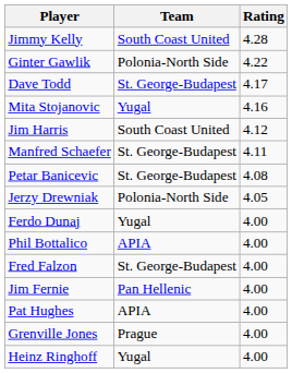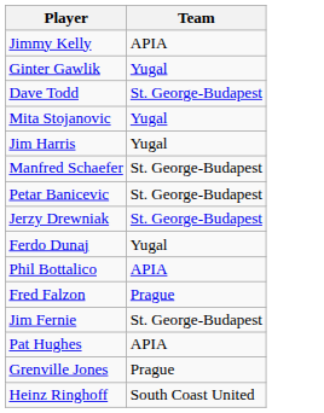 <table class="wikitable defaultcenter col3right">
 <tr>
 <th>Player</th>
 <th>Team</th>
-<th>Rating</th>
 </tr>
 <tr>
 <td><a href='#'>Jimmy Kelly</a></td>
-<td><a href='#'>South Coast United</a></td>
-<td>4.28</td>
+<td>APIA</td>
 </tr>
 <tr>
 <td><a href='#'>Ginter Gawlik</a></td>
-<td>Polonia-North Side</td>
-<td>4.22</td>
+<td><a href='#'>Yugal</a></td>
 </tr>
 <tr>
 <td><a href='#'>Dave Todd</a></td>
 <td><a href='#'>St. George-Budapest</a></td>
-<td>4.17</td>
 </tr>
 <tr>
 <td><a href='#'>Mita Stojanovic</a></td>
 <td><a href='#'>Yugal</a></td>
-<td>4.16</td>
 </tr>
 <tr>
 <td><a href='#'>Jim Harris</a></td>
-<td>South Coast United</td>
-<td>4.12</td>
+<td>Yugal</td>
 </tr>
 <tr>
 <td><a href='#'>Manfred Schaefer</a></td>
 <td>St. George-Budapest</td>
-<td>4.11</td>
 </tr>
 <tr>
 <td><a href='#'>Petar Banicevic</a></td>
 <td>St. George-Budapest</td>
-<td>4.08</td>
 </tr>
 <tr>
 <td><a href='#'>Jerzy Drewniak</a></td>
-<td>Polonia-North Side</td>
-<td>4.05</td>
+<td><a href='#'>St. George-Budapest</a></td>
 </tr>
 <tr>
 <td><a href='#'>Ferdo Dunaj</a></td>
 <td>Yugal</td>
-<td>4.00</td>
 </tr>
 <tr>
 <td><a href='#'>Phil Bottalico</a></td>
 <td><a href='#'>APIA</a></td>
-<td>4.00</td>
 </tr>
 <tr>
 <td><a href='#'>Fred Falzon</a></td>
-<td>St. George-Budapest</td>
-<td>4.00</td>
+<td><a href='#'>Prague</a></td>
 </tr>
 <tr>
 <td><a href='#'>Jim Fernie</a></td>
-<td><a href='#'>Pan Hellenic</a></td>
-<td>4.00</td>
+<td>St. George-Budapest</td>
 </tr>
 <tr>
 <td><a href='#'>Pat Hughes</a></td>
 <td>APIA</td>
-<td>4.00</td>
 </tr>
 <tr>
 <td><a href='#'>Grenville Jones</a></td>
 <td>Prague</td>
-<td>4.00</td>
 </tr>
 <tr>
 <td><a href='#'>Heinz Ringhoff</a></td>
-<td>Yugal</td>
-<td>4.00</td>
+<td>South Coast United</td>
 </tr>
 </table>
